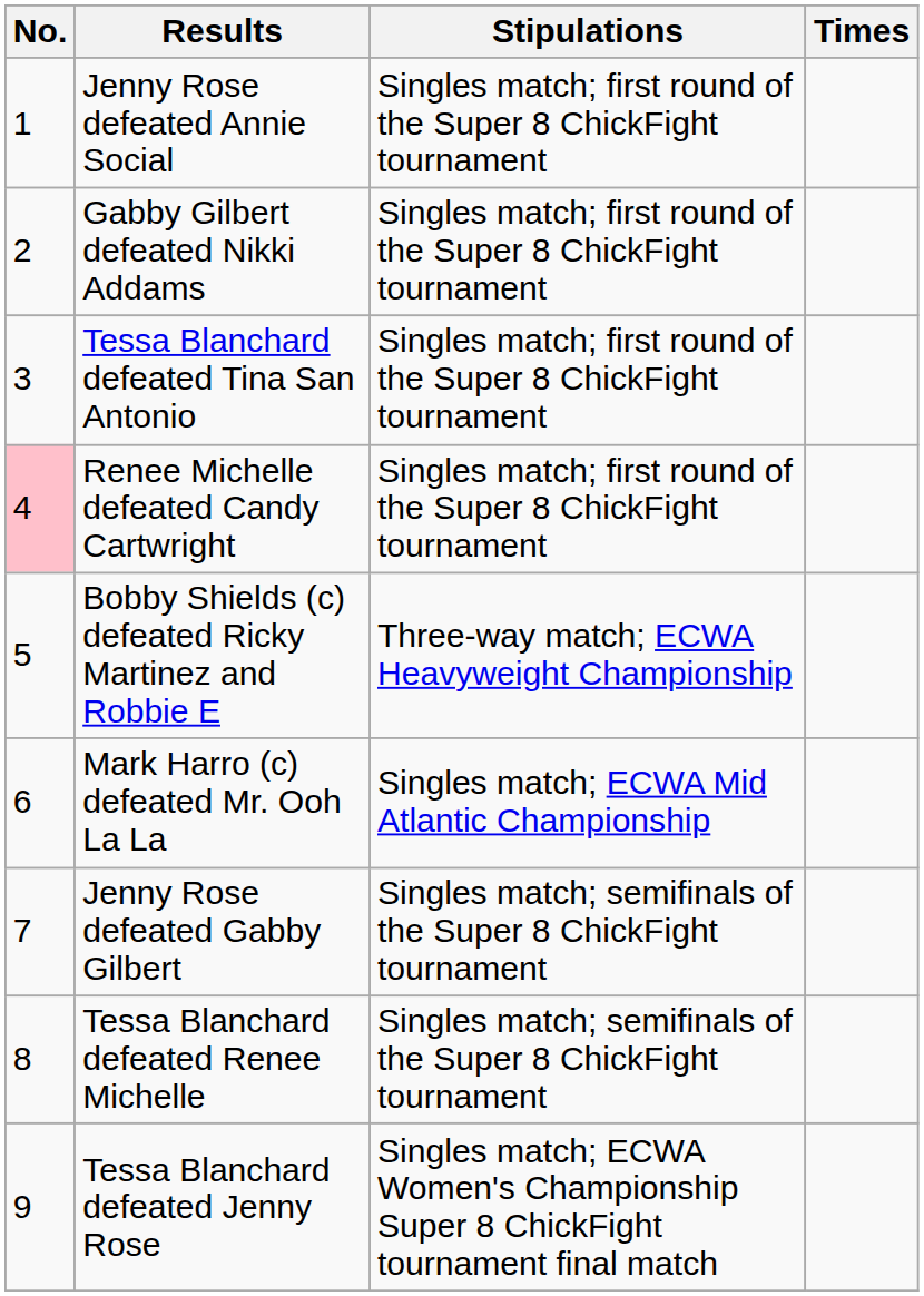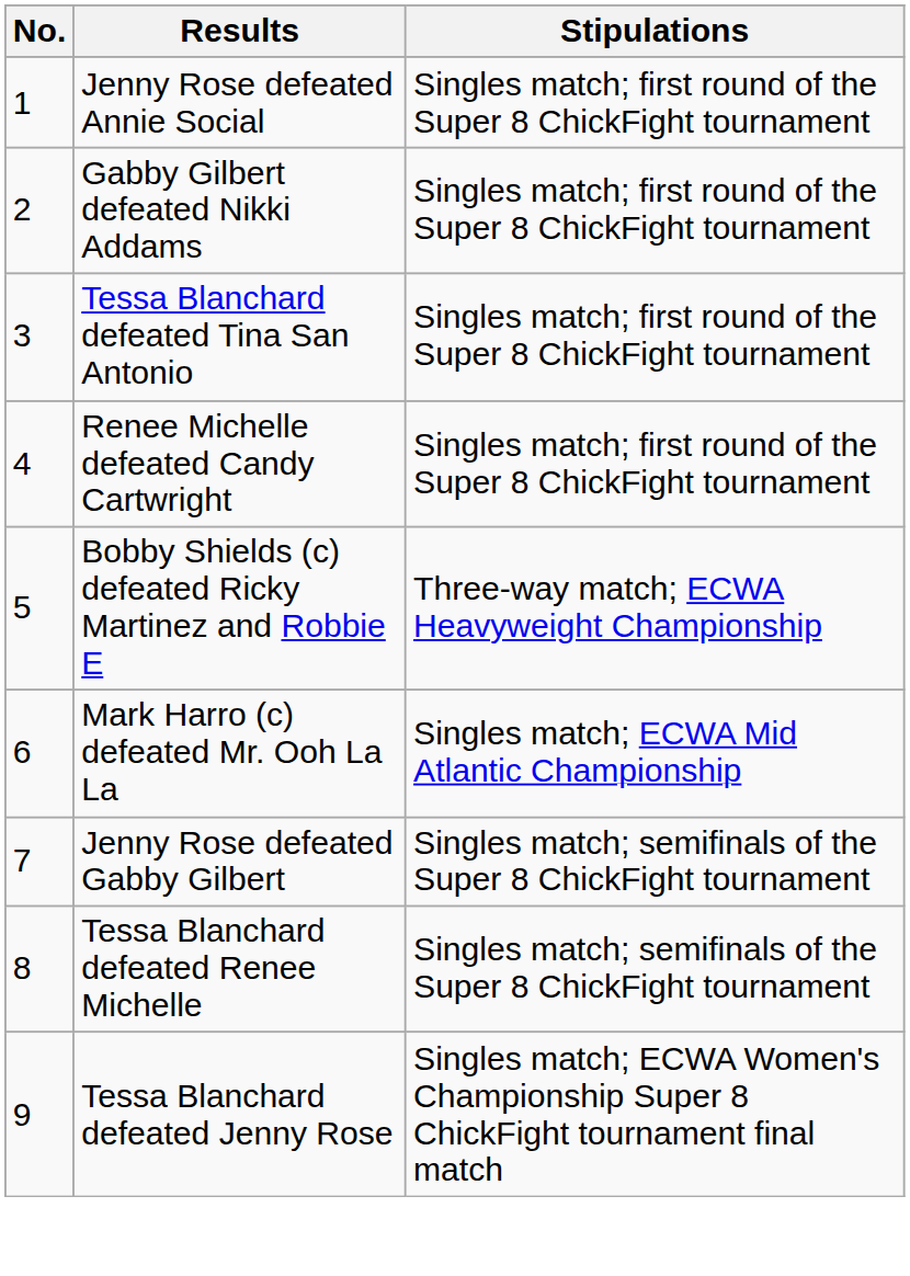 <table style="font-size: 100%" class="wikitable sortable" width="70%">
 <tr>
 <th><strong>No.</strong></th>
 <th><strong>Results</strong></th>
 <th><strong>Stipulations</strong></th>
-<th><strong>Times</strong></th>
 </tr>
 <tr>
 <td>1</td>
 <td>Jenny Rose defeated Annie Social</td>
 <td>Singles match; first round of the Super 8 ChickFight tournament</td>
-<td></td>
 </tr>
 <tr>
 <td>2</td>
 <td>Gabby Gilbert defeated Nikki Addams</td>
 <td>Singles match; first round of the Super 8 ChickFight tournament</td>
-<td></td>
 </tr>
 <tr>
 <td>3</td>
 <td><a href='#'>Tessa Blanchard</a> defeated Tina San Antonio</td>
 <td>Singles match; first round of the Super 8 ChickFight tournament</td>
-<td></td>
 </tr>
 <tr>
-<td style="background: pink;">4</td>
+<td>4</td>
 <td>Renee Michelle defeated Candy Cartwright</td>
 <td>Singles match; first round of the Super 8 ChickFight tournament</td>
-<td></td>
 </tr>
 <tr>
 <td>5</td>
 <td>Bobby Shields (c) defeated Ricky Martinez and <a href='#'>Robbie E</a></td>
 <td>Three-way match; <a href='#'>ECWA Heavyweight Championship</a></td>
-<td></td>
 </tr>
 <tr>
 <td>6</td>
 <td>Mark Harro (c) defeated Mr. Ooh La La</td>
 <td>Singles match; <a href='#'>ECWA Mid Atlantic Championship</a></td>
-<td></td>
 </tr>
 <tr>
 <td>7</td>
 <td>Jenny Rose defeated Gabby Gilbert</td>
 <td>Singles match; semifinals of the Super 8 ChickFight tournament</td>
-<td></td>
 </tr>
 <tr>
 <td>8</td>
 <td>Tessa Blanchard defeated Renee Michelle</td>
 <td>Singles match; semifinals of the Super 8 ChickFight tournament</td>
-<td></td>
 </tr>
 <tr>
 <td>9</td>
 <td>Tessa Blanchard defeated Jenny Rose</td>
 <td>Singles match;  ECWA Women's Championship Super 8 ChickFight tournament final match</td>
-<td></td>
 </tr>
 </table>
